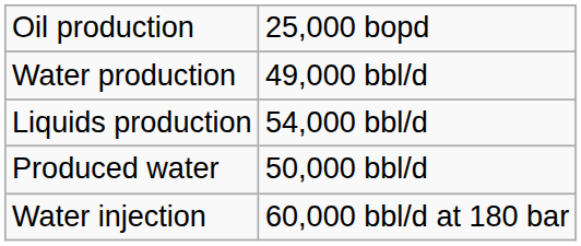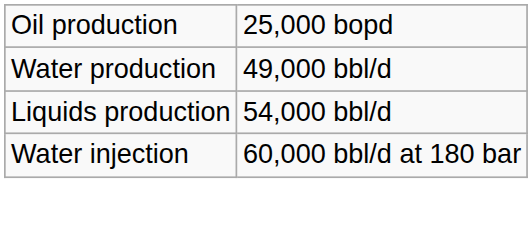 <table class="wikitable">
 <tr>
 <td>Oil production</td>
 <td>25,000 bopd</td>
 </tr>
 <tr>
 <td>Water production</td>
 <td>49,000 bbl/d</td>
 </tr>
 <tr>
 <td>Liquids production</td>
 <td>54,000 bbl/d</td>
 </tr>
 <tr>
-<td>Produced water</td>
-<td>50,000 bbl/d</td>
-</tr>
-<tr>
 <td>Water injection</td>
 <td>60,000 bbl/d at 180 bar</td>
 </tr>
 </table>
